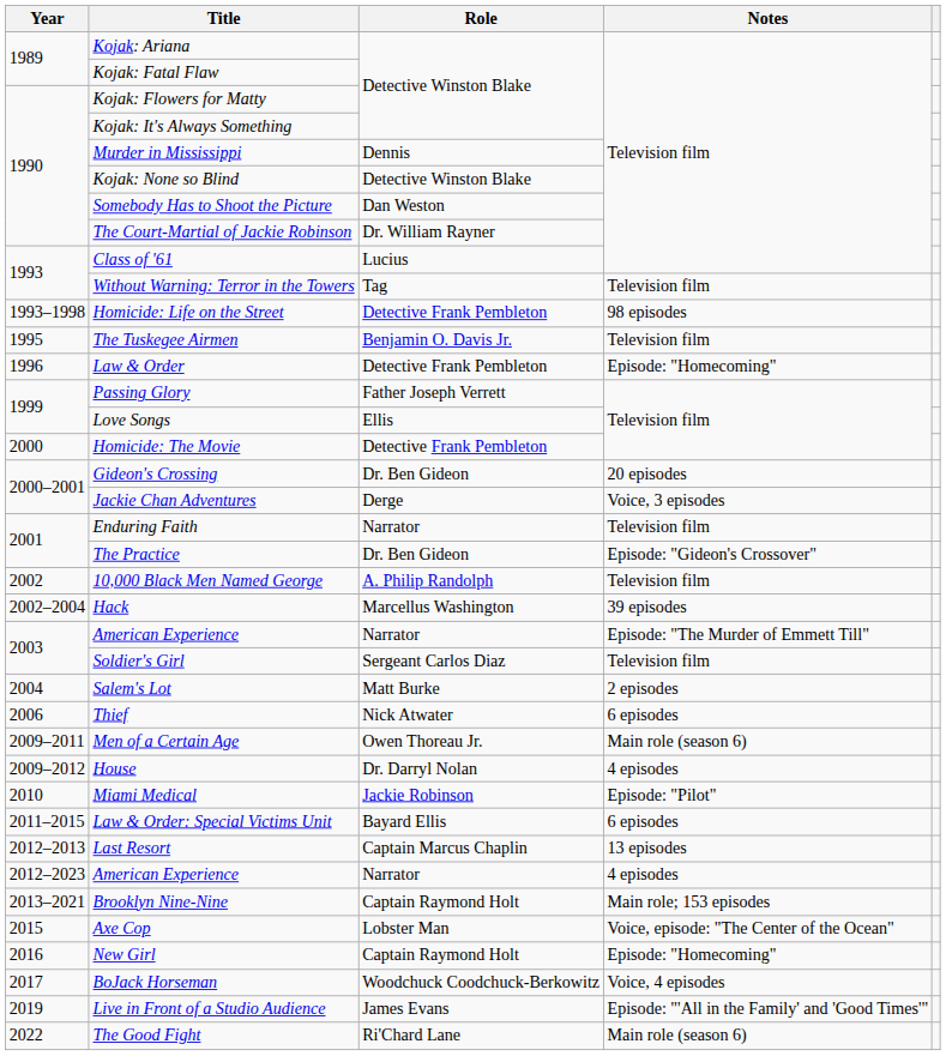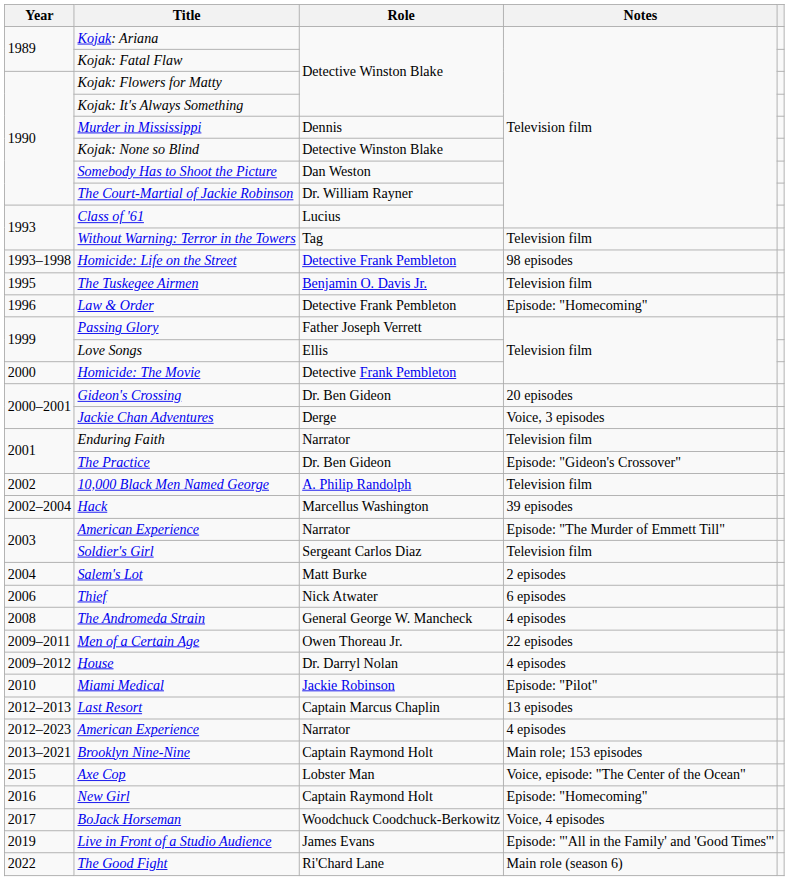 <table class="wikitable sortable">
 <tr>
 <th>Year</th>
 <th>Title</th>
 <th>Role</th>
 <th class="unsortable">Notes</th>
 <th></th>
 </tr>
 <tr>
 <td rowspan="2">1989</td>
 <td><em><a href='#'>Kojak</a>: Ariana</em></td>
 <td rowspan="4">Detective Winston Blake</td>
 <td rowspan="9">Television film</td>
 <td></td>
 </tr>
 <tr>
 <td><em>Kojak: Fatal Flaw</em></td>
 <td></td>
 </tr>
 <tr>
 <td rowspan="6">1990</td>
 <td><em>Kojak: Flowers for Matty</em></td>
 <td></td>
 </tr>
 <tr>
 <td><em>Kojak: It's Always Something</em></td>
 <td></td>
 </tr>
 <tr>
 <td><em><a href='#'>Murder in Mississippi</a></em></td>
 <td>Dennis</td>
 <td></td>
 </tr>
 <tr>
 <td><em>Kojak: None so Blind</em></td>
 <td>Detective Winston Blake</td>
 <td></td>
 </tr>
 <tr>
 <td><em><a href='#'>Somebody Has to Shoot the Picture</a></em></td>
 <td>Dan Weston</td>
 <td></td>
 </tr>
 <tr>
 <td><em><a href='#'>The Court-Martial of Jackie Robinson</a></em></td>
 <td>Dr. William Rayner</td>
 <td></td>
 </tr>
 <tr>
 <td rowspan="2">1993</td>
 <td><em><a href='#'>Class of '61</a></em></td>
 <td>Lucius</td>
 <td></td>
 </tr>
 <tr>
 <td><em><a href='#'>Without Warning: Terror in the Towers</a></em></td>
 <td>Tag</td>
 <td>Television film</td>
 <td></td>
 </tr>
 <tr>
 <td>1993–1998</td>
 <td><em><a href='#'>Homicide: Life on the Street</a></em></td>
 <td><a href='#'>Detective Frank Pembleton</a></td>
 <td>98 episodes</td>
 <td></td>
 </tr>
 <tr>
 <td>1995</td>
 <td><em><a href='#'>The Tuskegee Airmen</a></em></td>
 <td><a href='#'>Benjamin O. Davis Jr.</a></td>
 <td>Television film</td>
 <td></td>
 </tr>
 <tr>
 <td>1996</td>
 <td><em><a href='#'>Law & Order</a></em></td>
 <td>Detective Frank Pembleton</td>
 <td>Episode: "Homecoming"</td>
 <td></td>
 </tr>
 <tr>
 <td rowspan="2">1999</td>
 <td><em><a href='#'>Passing Glory</a></em></td>
 <td>Father Joseph Verrett</td>
 <td rowspan="3">Television film</td>
 <td></td>
 </tr>
 <tr>
 <td><em>Love Songs</em></td>
 <td>Ellis</td>
 <td></td>
 </tr>
 <tr>
 <td>2000</td>
 <td><em><a href='#'>Homicide: The Movie</a></em></td>
 <td>Detective <a href='#'>Frank Pembleton</a></td>
 <td></td>
 </tr>
 <tr>
 <td rowspan="2">2000–2001</td>
 <td><em><a href='#'>Gideon's Crossing</a></em></td>
 <td>Dr. Ben Gideon</td>
 <td>20 episodes</td>
 <td></td>
 </tr>
 <tr>
 <td><em><a href='#'>Jackie Chan Adventures</a></em></td>
 <td>Derge</td>
 <td>Voice, 3 episodes</td>
 <td></td>
 </tr>
 <tr>
 <td rowspan="2">2001</td>
 <td><em>Enduring Faith</em></td>
 <td>Narrator</td>
 <td>Television film</td>
 <td></td>
 </tr>
 <tr>
 <td><em><a href='#'>The Practice</a></em></td>
 <td>Dr. Ben Gideon</td>
 <td>Episode: "Gideon's Crossover"</td>
 <td></td>
 </tr>
 <tr>
 <td>2002</td>
 <td><em><a href='#'>10,000 Black Men Named George</a></em></td>
 <td><a href='#'>A. Philip Randolph</a></td>
 <td>Television film</td>
 <td></td>
 </tr>
 <tr>
 <td>2002–2004</td>
 <td><em><a href='#'>Hack</a></em></td>
 <td>Marcellus Washington</td>
 <td>39 episodes</td>
 <td></td>
 </tr>
 <tr>
 <td rowspan="2">2003</td>
 <td><em><a href='#'>American Experience</a></em></td>
 <td>Narrator</td>
 <td>Episode: "The Murder of Emmett Till"</td>
 <td></td>
 </tr>
 <tr>
 <td><em><a href='#'>Soldier's Girl</a></em></td>
 <td>Sergeant Carlos Diaz</td>
 <td>Television film</td>
 <td></td>
 </tr>
 <tr>
 <td>2004</td>
 <td><em><a href='#'>Salem's Lot</a></em></td>
 <td>Matt Burke</td>
 <td>2 episodes</td>
 <td></td>
 </tr>
 <tr>
 <td>2006</td>
 <td><em><a href='#'>Thief</a></em></td>
 <td>Nick Atwater</td>
 <td>6 episodes</td>
 <td></td>
 </tr>
 <tr>
+<td>2008</td>
+<td><em><a href='#'>The Andromeda Strain</a></em></td>
+<td>General George W. Mancheck</td>
+<td>4 episodes</td>
+<td></td>
+</tr>
+<tr>
 <td>2009–2011</td>
 <td><em><a href='#'>Men of a Certain Age</a></em></td>
 <td>Owen Thoreau Jr.</td>
-<td>Main role (season 6)</td>
+<td>22 episodes</td>
 <td></td>
 </tr>
 <tr>
 <td>2009–2012</td>
 <td><em><a href='#'>House</a></em></td>
 <td>Dr. Darryl Nolan</td>
 <td>4 episodes</td>
 <td></td>
 </tr>
 <tr>
 <td>2010</td>
 <td><em><a href='#'>Miami Medical</a></em></td>
 <td><a href='#'>Jackie Robinson</a></td>
 <td>Episode: "Pilot"</td>
-<td></td>
-</tr>
-<tr>
-<td>2011–2015</td>
-<td><em><a href='#'>Law & Order: Special Victims Unit</a></em></td>
-<td>Bayard Ellis</td>
-<td>6 episodes</td>
 <td></td>
 </tr>
 <tr>
 <td>2012–2013</td>
 <td><em><a href='#'>Last Resort</a></em></td>
 <td>Captain Marcus Chaplin</td>
 <td>13 episodes</td>
 <td></td>
 </tr>
 <tr>
 <td>2012–2023</td>
 <td><em><a href='#'>American Experience</a></em></td>
 <td>Narrator</td>
 <td>4 episodes</td>
 <td></td>
 </tr>
 <tr>
 <td>2013–2021</td>
 <td><em><a href='#'>Brooklyn Nine-Nine</a></em></td>
 <td>Captain Raymond Holt</td>
 <td>Main role; 153 episodes</td>
 <td></td>
 </tr>
 <tr>
 <td>2015</td>
 <td><em><a href='#'>Axe Cop</a></em></td>
 <td>Lobster Man</td>
 <td>Voice, episode: "The Center of the Ocean"</td>
 <td></td>
 </tr>
 <tr>
 <td>2016</td>
 <td><em><a href='#'>New Girl</a></em></td>
 <td>Captain Raymond Holt</td>
 <td>Episode: "Homecoming"</td>
 <td></td>
 </tr>
 <tr>
 <td>2017</td>
 <td><em><a href='#'>BoJack Horseman</a></em></td>
 <td>Woodchuck Coodchuck-Berkowitz</td>
 <td>Voice, 4 episodes</td>
 <td></td>
 </tr>
 <tr>
 <td>2019</td>
 <td><em><a href='#'>Live in Front of a Studio Audience</a></em></td>
 <td>James Evans</td>
 <td>Episode: "'All in the Family' and 'Good Times'"</td>
 <td></td>
 </tr>
 <tr>
 <td>2022</td>
 <td><em><a href='#'>The Good Fight</a></em></td>
 <td>Ri'Chard Lane</td>
 <td>Main role (season 6)</td>
 <td></td>
 </tr>
 </table>
